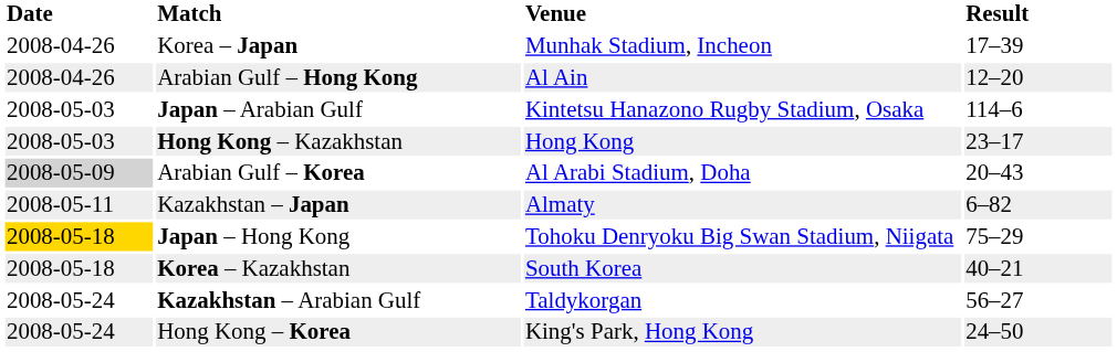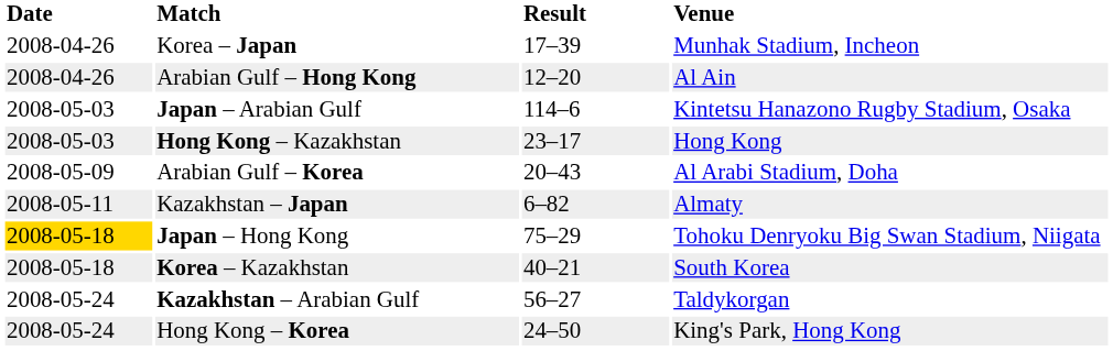 <table>
 <tr>
 <td width="100"><strong>Date</strong></td>
 <td width="250"><strong>Match</strong></td>
+<td width="100"><strong>Result</strong></td>
 <td width="300"><strong>Venue</strong></td>
-<td width="100"><strong>Result</strong></td>
 </tr>
 <tr>
 <td>2008-04-26</td>
 <td>Korea – <strong>Japan</strong></td>
+<td>17–39</td>
 <td><a href='#'>Munhak Stadium</a>, <a href='#'>Incheon</a></td>
-<td>17–39</td>
 </tr>
 <tr bgcolor=#eeeeee>
 <td>2008-04-26</td>
 <td>Arabian Gulf – <strong>Hong Kong</strong></td>
+<td>12–20</td>
 <td><a href='#'>Al Ain</a></td>
-<td>12–20</td>
 </tr>
 <tr>
 <td>2008-05-03</td>
 <td><strong>Japan</strong> – Arabian Gulf</td>
+<td>114–6</td>
 <td><a href='#'>Kintetsu Hanazono Rugby Stadium</a>, <a href='#'>Osaka</a></td>
-<td>114–6</td>
 </tr>
 <tr bgcolor=#eeeeee>
 <td>2008-05-03</td>
 <td><strong>Hong Kong</strong> – Kazakhstan</td>
+<td>23–17</td>
 <td><a href='#'>Hong Kong</a></td>
-<td>23–17</td>
 </tr>
 <tr>
-<td style="background: lightgrey;">2008-05-09</td>
+<td>2008-05-09</td>
 <td>Arabian Gulf – <strong>Korea</strong></td>
+<td>20–43</td>
 <td><a href='#'>Al Arabi Stadium</a>, <a href='#'>Doha</a></td>
-<td>20–43</td>
 </tr>
 <tr bgcolor=#eeeeee>
 <td>2008-05-11</td>
 <td>Kazakhstan – <strong>Japan</strong></td>
+<td>6–82</td>
 <td><a href='#'>Almaty</a></td>
-<td>6–82</td>
 </tr>
 <tr>
 <td style="background: gold;">2008-05-18</td>
 <td><strong>Japan</strong> – Hong Kong</td>
+<td>75–29</td>
 <td><a href='#'>Tohoku Denryoku Big Swan Stadium</a>, <a href='#'>Niigata</a></td>
-<td>75–29</td>
 </tr>
 <tr bgcolor=#eeeeee>
 <td>2008-05-18</td>
 <td><strong>Korea</strong> – Kazakhstan</td>
+<td>40–21</td>
 <td><a href='#'>South Korea</a></td>
-<td>40–21</td>
 </tr>
 <tr>
 <td>2008-05-24</td>
 <td><strong>Kazakhstan</strong> – Arabian Gulf</td>
+<td>56–27</td>
 <td><a href='#'>Taldykorgan</a></td>
-<td>56–27</td>
 </tr>
 <tr bgcolor=#eeeeee>
 <td>2008-05-24</td>
 <td>Hong Kong – <strong>Korea</strong></td>
+<td>24–50</td>
 <td>King's Park, <a href='#'>Hong Kong</a></td>
-<td>24–50</td>
 </tr>
 </table>
